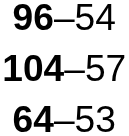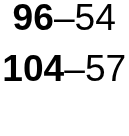 <table style="text-align:center">
 <tr>
 <th width=200></th>
 <th width=100></th>
 <th width=200></th>
 </tr>
 <tr>
 <td align=right><strong></strong></td>
 <td><strong>96</strong>–54</td>
 <td align=left></td>
 </tr>
 <tr>
 <td align=right><strong></strong></td>
 <td><strong>104</strong>–57</td>
 <td align=left></td>
 </tr>
-<tr>
-<td align=right><strong></strong></td>
-<td><strong>64</strong>–53</td>
-<td align=left></td>
-</tr>
 </table>
